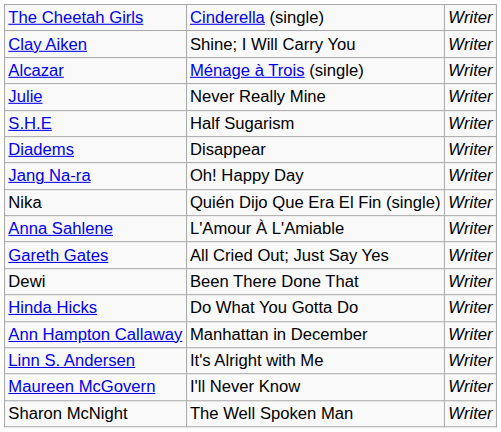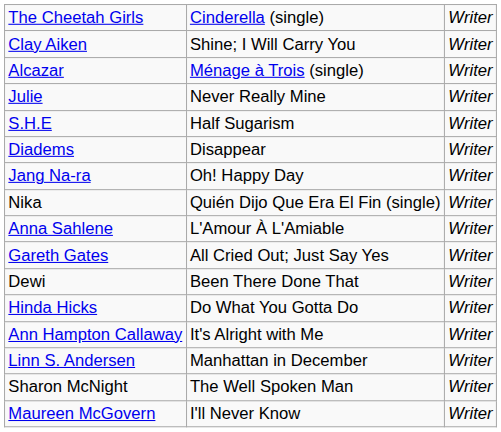 <table class="wikitable">
 <tr>
 <td><a href='#'>The Cheetah Girls</a></td>
 <td><a href='#'>Cinderella</a> (single)</td>
 <td><em>Writer</em></td>
 </tr>
 <tr>
 <td><a href='#'>Clay Aiken</a></td>
 <td>Shine; I Will Carry You</td>
 <td><em>Writer</em></td>
 </tr>
 <tr>
 <td><a href='#'>Alcazar</a></td>
 <td><a href='#'>Ménage à Trois</a> (single)</td>
 <td><em>Writer</em></td>
 </tr>
 <tr>
 <td><a href='#'>Julie</a></td>
 <td>Never Really Mine</td>
 <td><em>Writer</em></td>
 </tr>
 <tr>
 <td><a href='#'>S.H.E</a></td>
 <td>Half Sugarism</td>
 <td><em>Writer</em></td>
 </tr>
 <tr>
 <td><a href='#'>Diadems</a></td>
 <td>Disappear</td>
 <td><em>Writer</em></td>
 </tr>
 <tr>
 <td><a href='#'>Jang Na-ra</a></td>
 <td>Oh! Happy Day</td>
 <td><em>Writer</em></td>
 </tr>
 <tr>
 <td>Nika</td>
 <td>Quién Dijo Que Era El Fin (single)</td>
 <td><em>Writer</em></td>
 </tr>
 <tr>
 <td><a href='#'>Anna Sahlene</a></td>
 <td>L'Amour À L'Amiable</td>
 <td><em>Writer</em></td>
 </tr>
 <tr>
 <td><a href='#'>Gareth Gates</a></td>
 <td>All Cried Out; Just Say Yes</td>
 <td><em>Writer</em></td>
 </tr>
 <tr>
 <td>Dewi</td>
 <td>Been There Done That</td>
 <td><em>Writer</em></td>
 </tr>
 <tr>
 <td><a href='#'>Hinda Hicks</a></td>
 <td>Do What You Gotta Do</td>
 <td><em>Writer</em></td>
 </tr>
 <tr>
 <td><a href='#'>Ann Hampton Callaway</a></td>
+<td>It's Alright with Me</td>
+<td><em>Writer</em></td>
+</tr>
+<tr>
+<td><a href='#'>Linn S. Andersen</a></td>
 <td>Manhattan in December</td>
 <td><em>Writer</em></td>
 </tr>
 <tr>
-<td><a href='#'>Linn S. Andersen</a></td>
-<td>It's Alright with Me</td>
+<td>Sharon McNight</td>
+<td>The Well Spoken Man</td>
 <td><em>Writer</em></td>
 </tr>
 <tr>
 <td><a href='#'>Maureen McGovern</a></td>
 <td>I'll Never Know</td>
 <td><em>Writer</em></td>
 </tr>
-<tr>
-<td>Sharon McNight</td>
-<td>The Well Spoken Man</td>
-<td><em>Writer</em></td>
-</tr>
 </table>
